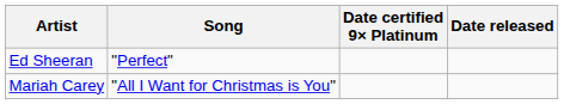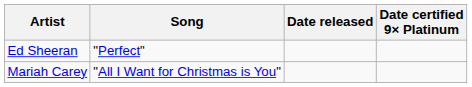 <table class="wikitable plainrowheaders sortable">
 <tr>
 <th scope=col>Artist</th>
 <th scope=col>Song</th>
+<th scope=col>Date released</th>
 <th scope=col>Date certified<br>9× Platinum</th>
-<th scope=col>Date released</th>
 </tr>
 <tr>
 <td><a href='#'>Ed Sheeran</a></td>
 <td>"<a href='#'>Perfect</a>"</td>
 <td></td>
 <td></td>
 </tr>
 <tr>
 <td><a href='#'>Mariah Carey</a></td>
 <td>"<a href='#'>All I Want for Christmas is You</a>"</td>
 <td></td>
 <td></td>
 </tr>
 </table>
